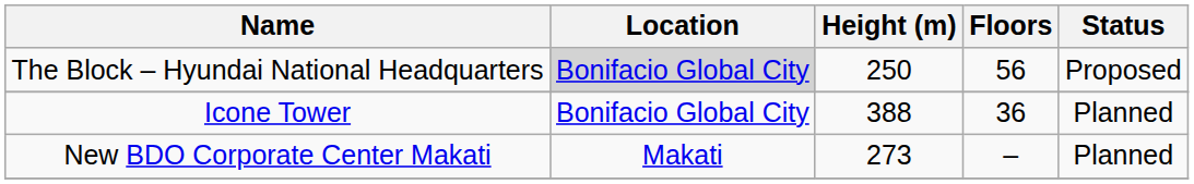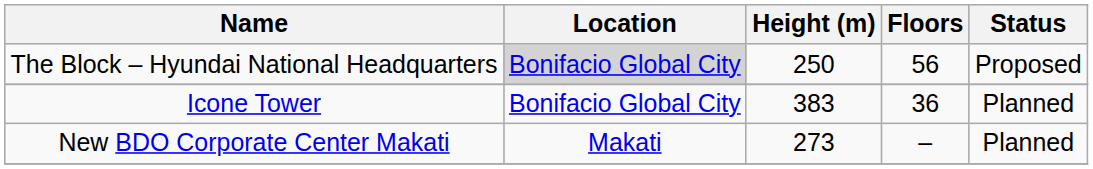 <table class="wikitable" style="text-align:center;">
 <tr>
 <th>Name</th>
 <th>Location</th>
 <th>Height (m)</th>
 <th>Floors</th>
 <th>Status</th>
 </tr>
 <tr>
 <td>The Block – Hyundai National Headquarters</td>
 <td style="background: lightgrey;"><a href='#'>Bonifacio Global City</a></td>
 <td>250</td>
 <td>56</td>
 <td>Proposed</td>
 </tr>
 <tr>
 </tr>
 <tr>
 <td><a href='#'>Icone Tower</a></td>
 <td><a href='#'>Bonifacio Global City</a></td>
-<td>388</td>
+<td>383</td>
 <td>36</td>
 <td>Planned</td>
 </tr>
 <tr>
 <td>New <a href='#'>BDO Corporate Center Makati</a></td>
 <td><a href='#'>Makati</a></td>
 <td>273</td>
 <td>–</td>
 <td>Planned</td>
 </tr>
 <tr>
 </tr>
 </table>
